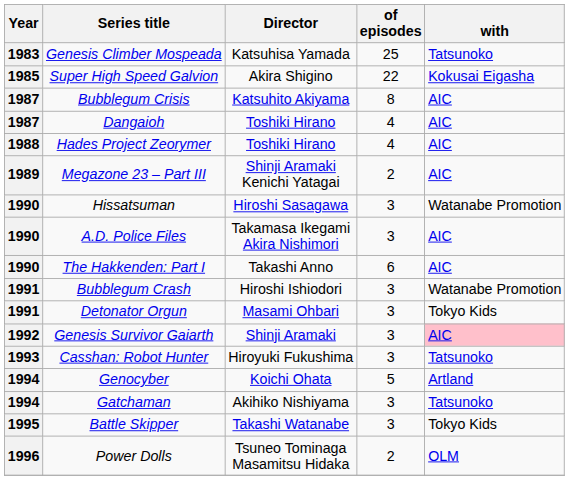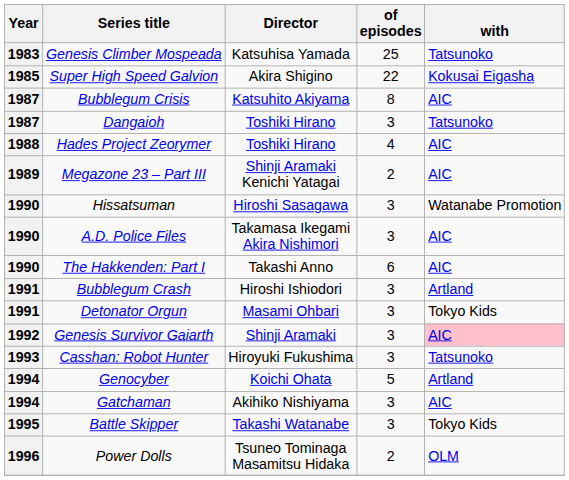 <table class="wikitable sortable" style="text-align:center; margin=auto; ">
 <tr>
 <th>Year</th>
 <th>Series title</th>
 <th>Director</th>
 <th> of<br>episodes</th>
 <th><br>with</th>
 </tr>
 <tr>
 <th>1983</th>
 <td><em><a href='#'>Genesis Climber Mospeada</a></em></td>
 <td>Katsuhisa Yamada</td>
 <td>25</td>
 <td align="left"><a href='#'>Tatsunoko</a></td>
 </tr>
 <tr>
 <th>1985</th>
 <td><em><a href='#'>Super High Speed Galvion</a></em></td>
 <td>Akira Shigino</td>
 <td>22</td>
 <td align="left"><a href='#'>Kokusai Eigasha</a></td>
 </tr>
 <tr>
 <th>1987</th>
 <td><em><a href='#'>Bubblegum Crisis</a></em></td>
 <td><a href='#'>Katsuhito Akiyama</a></td>
 <td>8</td>
 <td align="left"><a href='#'>AIC</a></td>
 </tr>
 <tr>
 <th>1987</th>
 <td><em><a href='#'>Dangaioh</a></em></td>
 <td><a href='#'>Toshiki Hirano</a></td>
-<td>4</td>
-<td align="left"><a href='#'>AIC</a></td>
+<td>3</td>
+<td align="left"><a href='#'>Tatsunoko</a></td>
 </tr>
 <tr>
 <th>1988</th>
 <td><em><a href='#'>Hades Project Zeorymer</a></em></td>
 <td><a href='#'>Toshiki Hirano</a></td>
 <td>4</td>
 <td align="left"><a href='#'>AIC</a></td>
 </tr>
 <tr>
 <th>1989</th>
 <td><em><a href='#'>Megazone 23 – Part III</a></em></td>
 <td><a href='#'>Shinji Aramaki</a><br>Kenichi Yatagai</td>
 <td>2</td>
 <td align="left"><a href='#'>AIC</a></td>
 </tr>
 <tr>
 <th>1990</th>
 <td><em>Hissatsuman</em></td>
 <td><a href='#'>Hiroshi Sasagawa</a></td>
 <td>3</td>
 <td align="left">Watanabe Promotion</td>
 </tr>
 <tr>
 <th>1990</th>
 <td><em><a href='#'>A.D. Police Files</a></em></td>
 <td>Takamasa Ikegami<br><a href='#'>Akira Nishimori</a></td>
 <td>3</td>
 <td align="left"><a href='#'>AIC</a></td>
 </tr>
 <tr>
 <th>1990</th>
 <td><em><a href='#'>The Hakkenden: Part I</a></em></td>
 <td>Takashi Anno</td>
 <td>6</td>
 <td align="left"><a href='#'>AIC</a></td>
 </tr>
 <tr>
 <th>1991</th>
 <td><em><a href='#'>Bubblegum Crash</a></em></td>
 <td>Hiroshi Ishiodori</td>
 <td>3</td>
-<td align="left">Watanabe Promotion</td>
+<td align="left"><a href='#'>Artland</a></td>
 </tr>
 <tr>
 <th>1991</th>
 <td><em><a href='#'>Detonator Orgun</a></em></td>
 <td><a href='#'>Masami Ohbari</a></td>
 <td>3</td>
 <td align="left">Tokyo Kids</td>
 </tr>
 <tr>
 <th>1992</th>
 <td><em><a href='#'>Genesis Survivor Gaiarth</a></em></td>
 <td><a href='#'>Shinji Aramaki</a></td>
 <td>3</td>
 <td align="left" style="background: pink;"><a href='#'>AIC</a></td>
 </tr>
 <tr>
 <th>1993</th>
 <td><em><a href='#'>Casshan: Robot Hunter</a></em></td>
 <td>Hiroyuki Fukushima</td>
 <td>3</td>
 <td align="left"><a href='#'>Tatsunoko</a></td>
 </tr>
 <tr>
 <th>1994</th>
 <td><em><a href='#'>Genocyber</a></em></td>
 <td><a href='#'>Koichi Ohata</a></td>
 <td>5</td>
 <td align="left"><a href='#'>Artland</a></td>
 </tr>
 <tr>
 <th>1994</th>
 <td><em><a href='#'>Gatchaman</a></em></td>
 <td>Akihiko Nishiyama</td>
 <td>3</td>
-<td align="left"><a href='#'>Tatsunoko</a></td>
+<td align="left"><a href='#'>AIC</a></td>
 </tr>
 <tr>
 <th>1995</th>
 <td><em><a href='#'>Battle Skipper</a></em></td>
 <td><a href='#'>Takashi Watanabe</a></td>
 <td>3</td>
 <td align="left">Tokyo Kids</td>
 </tr>
 <tr>
 <th>1996</th>
 <td><em>Power Dolls</em></td>
 <td>Tsuneo Tominaga<br>Masamitsu Hidaka</td>
 <td>2</td>
 <td align="left"><a href='#'>OLM</a></td>
 </tr>
 <tr>
 </tr>
 </table>
